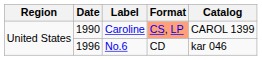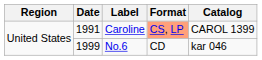 <table class="wikitable">
 <tr>
 <th>Region</th>
 <th>Date</th>
 <th>Label</th>
 <th>Format</th>
 <th>Catalog</th>
 </tr>
 <tr>
 <td rowspan="2">United States</td>
-<td>1990</td>
+<td>1991</td>
 <td><a href='#'>Caroline</a></td>
 <td style="background: lightsalmon;"><a href='#'>CS</a>, <a href='#'>LP</a></td>
 <td>CAROL 1399</td>
 </tr>
 <tr>
-<td>1996</td>
+<td>1999</td>
 <td><a href='#'>No.6</a></td>
 <td>CD</td>
 <td>kar 046</td>
 </tr>
 </table>
